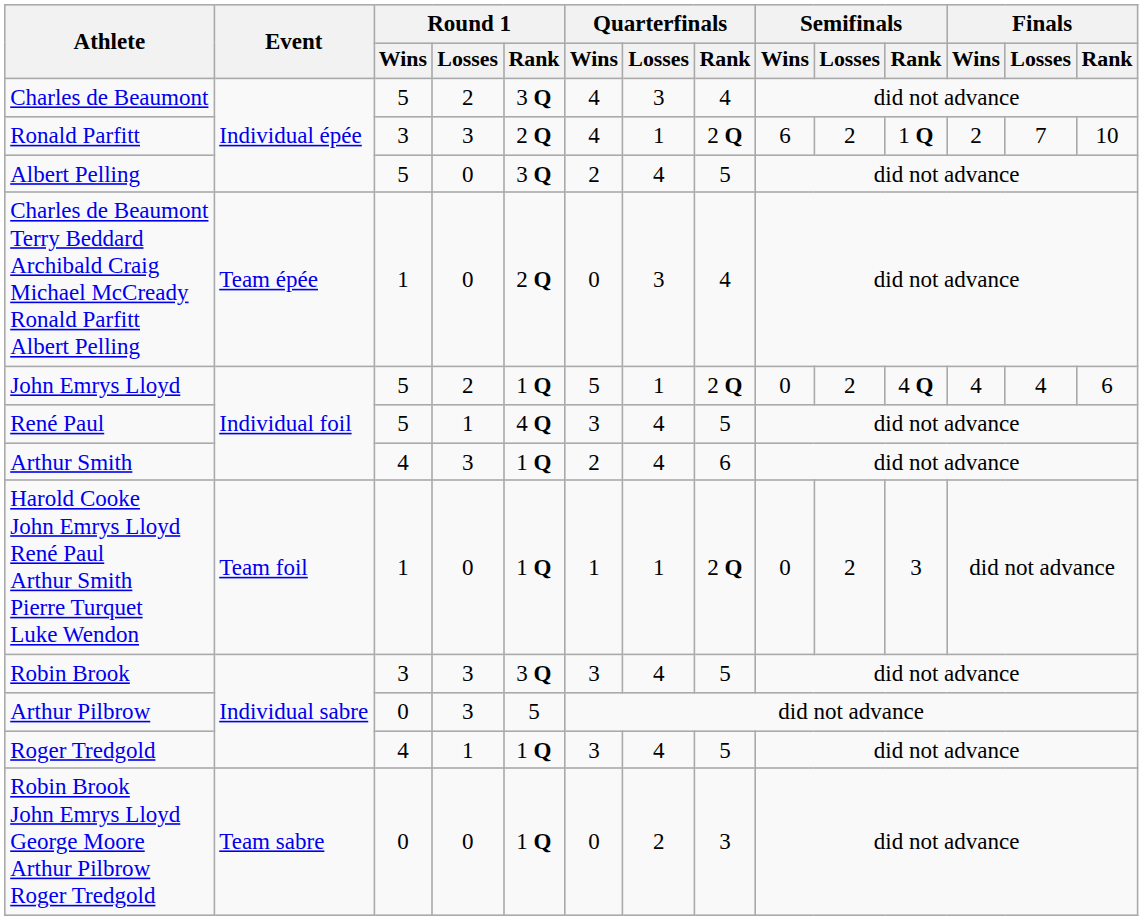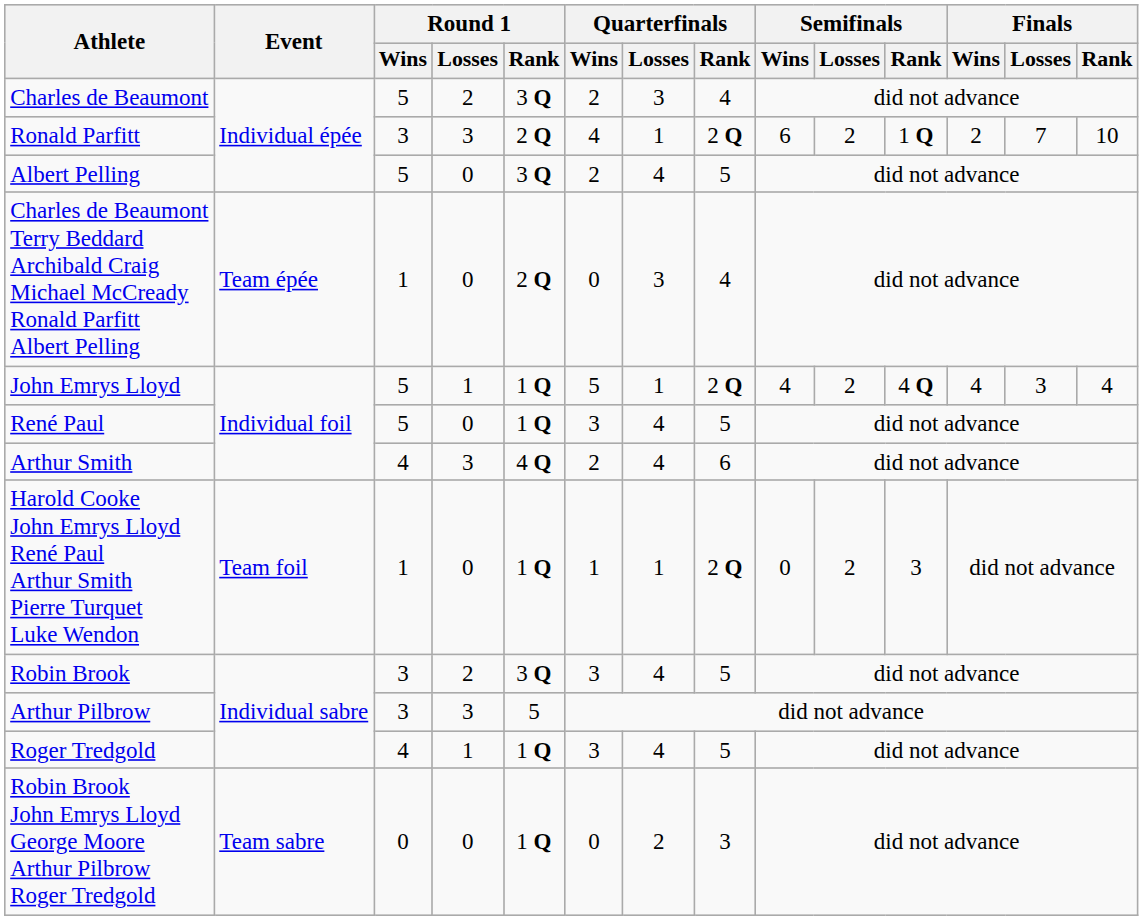 <table class=wikitable style=font-size:90%;text-align:center>
 <tr>
 <th rowspan=2>Athlete</th>
 <th rowspan=2>Event</th>
 <th colspan=3>Round 1</th>
 <th colspan=3>Quarterfinals</th>
 <th colspan=3>Semifinals</th>
 <th colspan=3>Finals</th>
 </tr>
 <tr style=font-size:95%>
 <th>Wins</th>
 <th>Losses</th>
 <th>Rank</th>
 <th>Wins</th>
 <th>Losses</th>
 <th>Rank</th>
 <th>Wins</th>
 <th>Losses</th>
 <th>Rank</th>
 <th>Wins</th>
 <th>Losses</th>
 <th>Rank</th>
 </tr>
 <tr>
 <td align=left><a href='#'>Charles de Beaumont</a></td>
 <td align=left rowspan=3><a href='#'>Individual épée</a></td>
 <td>5</td>
 <td>2</td>
 <td>3 <strong>Q</strong></td>
-<td>4</td>
+<td>2</td>
 <td>3</td>
 <td>4</td>
 <td colspan=6>did not advance</td>
 </tr>
 <tr>
 <td align=left><a href='#'>Ronald Parfitt</a></td>
 <td>3</td>
 <td>3</td>
 <td>2 <strong>Q</strong></td>
 <td>4</td>
 <td>1</td>
 <td>2 <strong>Q</strong></td>
 <td>6</td>
 <td>2</td>
 <td>1 <strong>Q</strong></td>
 <td>2</td>
 <td>7</td>
 <td>10</td>
 </tr>
 <tr>
 <td align=left><a href='#'>Albert Pelling</a></td>
 <td>5</td>
 <td>0</td>
 <td>3 <strong>Q</strong></td>
 <td>2</td>
 <td>4</td>
 <td>5</td>
 <td colspan=6>did not advance</td>
 </tr>
 <tr>
 <td align=left><a href='#'>Charles de Beaumont</a><br><a href='#'>Terry Beddard</a><br><a href='#'>Archibald Craig</a><br><a href='#'>Michael McCready</a><br><a href='#'>Ronald Parfitt</a><br><a href='#'>Albert Pelling</a></td>
 <td align=left><a href='#'>Team épée</a></td>
 <td>1</td>
 <td>0</td>
 <td>2 <strong>Q</strong></td>
 <td>0</td>
 <td>3</td>
 <td>4</td>
 <td colspan=6>did not advance</td>
 </tr>
 <tr>
 <td align=left><a href='#'>John Emrys Lloyd</a></td>
 <td align=left rowspan=3><a href='#'>Individual foil</a></td>
 <td>5</td>
-<td>2</td>
+<td>1</td>
 <td>1 <strong>Q</strong></td>
 <td>5</td>
 <td>1</td>
 <td>2 <strong>Q</strong></td>
-<td>0</td>
+<td>4</td>
 <td>2</td>
 <td>4 <strong>Q</strong></td>
 <td>4</td>
+<td>3</td>
 <td>4</td>
-<td>6</td>
 </tr>
 <tr>
 <td align=left><a href='#'>René Paul</a></td>
 <td>5</td>
-<td>1</td>
-<td>4 <strong>Q</strong></td>
+<td>0</td>
+<td>1 <strong>Q</strong></td>
 <td>3</td>
 <td>4</td>
 <td>5</td>
 <td colspan=6>did not advance</td>
 </tr>
 <tr>
 <td align=left><a href='#'>Arthur Smith</a></td>
 <td>4</td>
 <td>3</td>
-<td>1 <strong>Q</strong></td>
+<td>4 <strong>Q</strong></td>
 <td>2</td>
 <td>4</td>
 <td>6</td>
 <td colspan=6>did not advance</td>
 </tr>
 <tr>
 <td align=left><a href='#'>Harold Cooke</a><br><a href='#'>John Emrys Lloyd</a><br><a href='#'>René Paul</a><br><a href='#'>Arthur Smith</a><br><a href='#'>Pierre Turquet</a><br><a href='#'>Luke Wendon</a></td>
 <td align=left><a href='#'>Team foil</a></td>
 <td>1</td>
 <td>0</td>
 <td>1 <strong>Q</strong></td>
 <td>1</td>
 <td>1</td>
 <td>2 <strong>Q</strong></td>
 <td>0</td>
 <td>2</td>
 <td>3</td>
 <td colspan=3>did not advance</td>
 </tr>
 <tr>
 <td align=left><a href='#'>Robin Brook</a></td>
 <td align=left rowspan=3><a href='#'>Individual sabre</a></td>
 <td>3</td>
-<td>3</td>
+<td>2</td>
 <td>3 <strong>Q</strong></td>
 <td>3</td>
 <td>4</td>
 <td>5</td>
 <td colspan=6>did not advance</td>
 </tr>
 <tr>
 <td align=left><a href='#'>Arthur Pilbrow</a></td>
-<td>0</td>
+<td>3</td>
 <td>3</td>
 <td>5</td>
 <td colspan=9>did not advance</td>
 </tr>
 <tr>
 <td align=left><a href='#'>Roger Tredgold</a></td>
 <td>4</td>
 <td>1</td>
 <td>1 <strong>Q</strong></td>
 <td>3</td>
 <td>4</td>
 <td>5</td>
 <td colspan=6>did not advance</td>
 </tr>
 <tr>
 <td align=left><a href='#'>Robin Brook</a><br><a href='#'>John Emrys Lloyd</a><br><a href='#'>George Moore</a><br><a href='#'>Arthur Pilbrow</a><br><a href='#'>Roger Tredgold</a></td>
 <td align=left><a href='#'>Team sabre</a></td>
 <td>0</td>
 <td>0</td>
 <td>1 <strong>Q</strong></td>
 <td>0</td>
 <td>2</td>
 <td>3</td>
 <td colspan=6>did not advance</td>
 </tr>
 </table>
